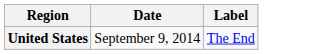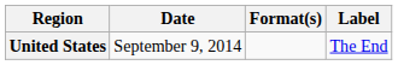 <table class="wikitable plainrowheaders">
 <tr>
 <th scope="col">Region</th>
 <th scope="col">Date</th>
+<th scope="col">Format(s)</th>
 <th scope="col">Label</th>
 </tr>
 <tr>
 <th scope="row">United States</th>
 <td rowspan="1">September 9, 2014</td>
+<td rowspan="1"></td>
 <td rowspan="1"><a href='#'>The End</a></td>
 </tr>
 </table>
